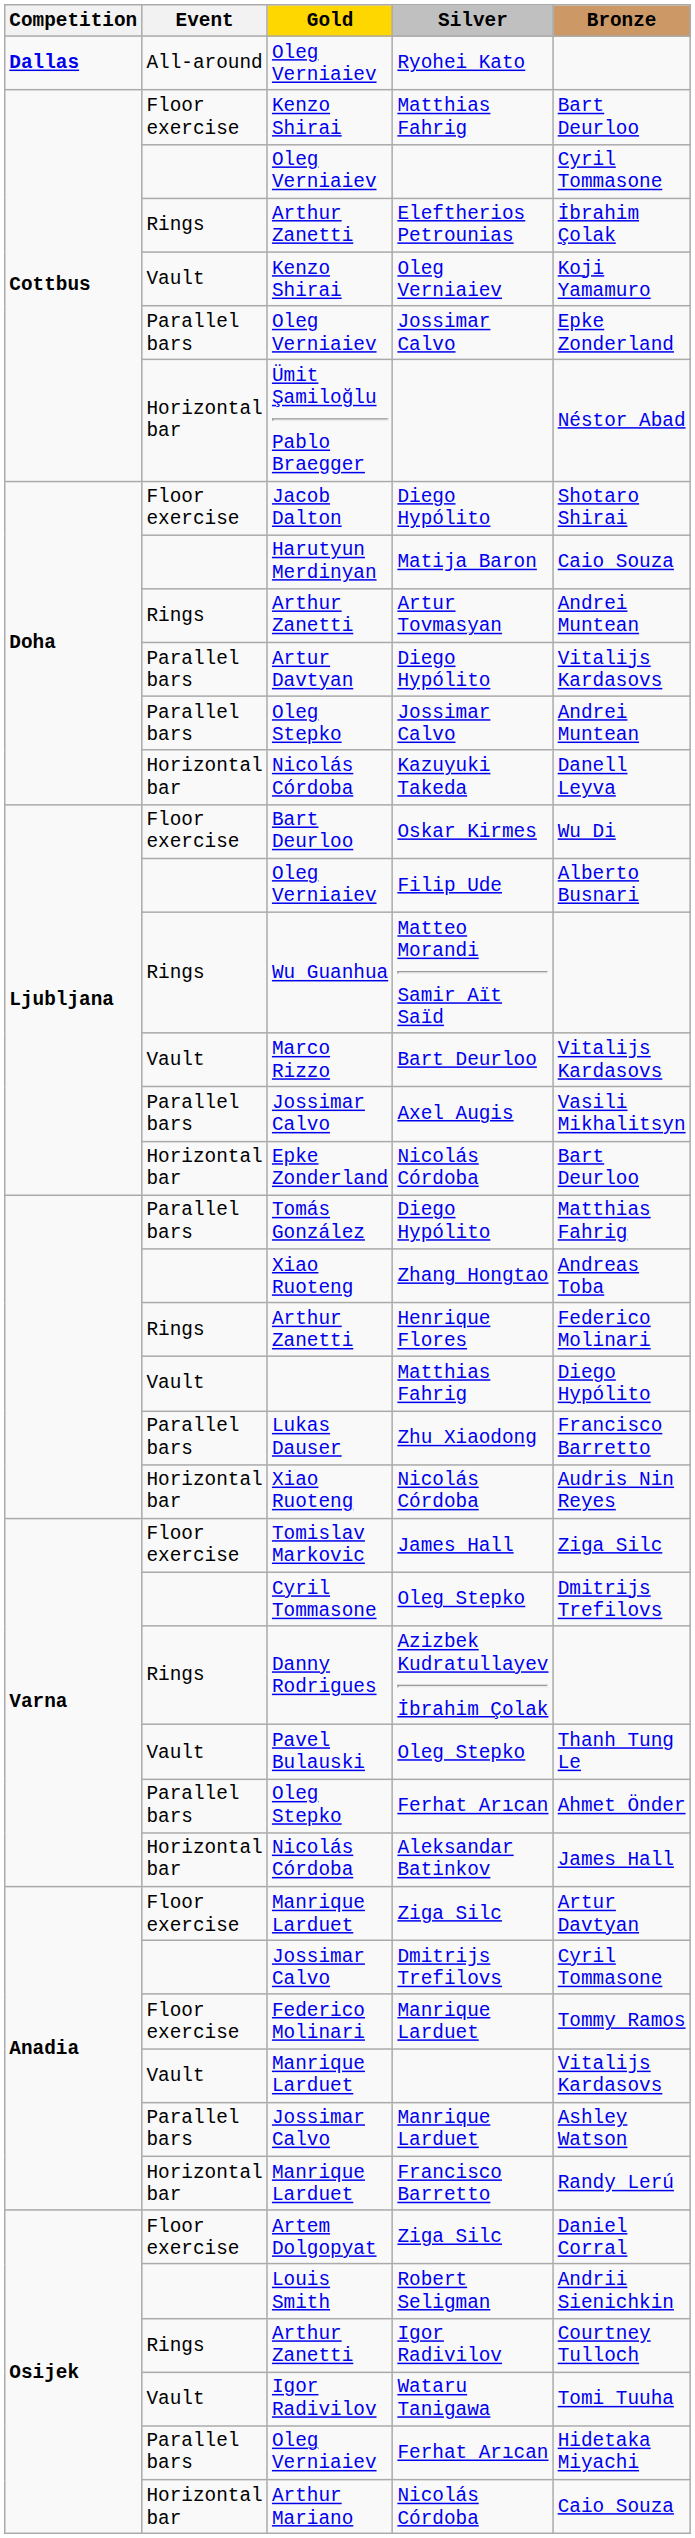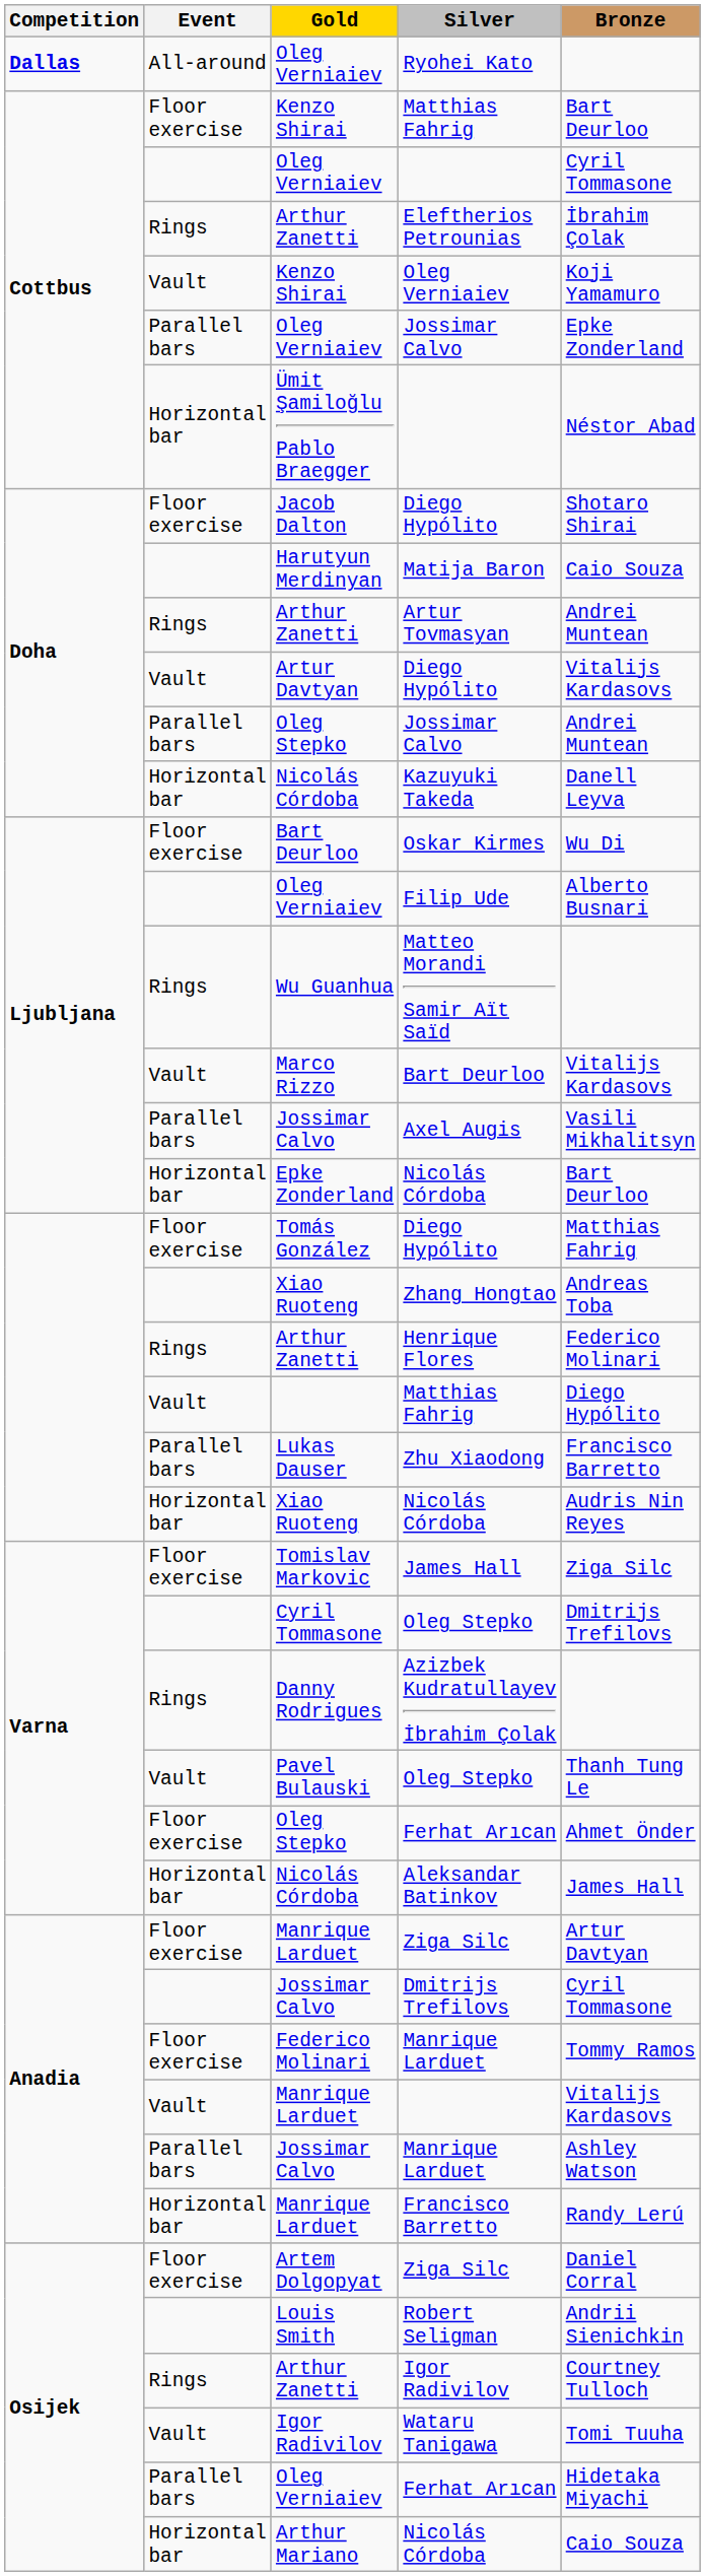 <table class="wikitable" style="width:70%;">
 <tr>
 <th style="text-align:center; width:5%;">Competition</th>
 <th style="text-align:center; width:5%;">Event</th>
 <td style="text-align:center; width:10%; background:gold;"><strong>Gold</strong></td>
 <td style="text-align:center; width:10%; background:silver;"><strong>Silver</strong></td>
 <td style="text-align:center; width:10%; background:#c96;"><strong>Bronze</strong></td>
 </tr>
 <tr>
 <td> <strong><a href='#'>Dallas</a></strong> </td>
 <td>All-around</td>
 <td> <a href='#'>Oleg Verniaiev</a></td>
 <td> <a href='#'>Ryohei Kato</a></td>
 <td></td>
 </tr>
 <tr>
 <td rowspan=6> <strong>Cottbus</strong> </td>
 <td>Floor exercise</td>
 <td> <a href='#'>Kenzo Shirai</a></td>
 <td> <a href='#'>Matthias Fahrig</a></td>
 <td> <a href='#'>Bart Deurloo</a></td>
 </tr>
 <tr>
 <td></td>
 <td> <a href='#'>Oleg Verniaiev</a></td>
 <td></td>
 <td> <a href='#'>Cyril Tommasone</a></td>
 </tr>
 <tr>
 <td>Rings</td>
 <td> <a href='#'>Arthur Zanetti</a></td>
 <td> <a href='#'>Eleftherios Petrounias</a></td>
 <td> <a href='#'>İbrahim Çolak</a></td>
 </tr>
 <tr>
 <td>Vault</td>
 <td> <a href='#'>Kenzo Shirai</a></td>
 <td> <a href='#'>Oleg Verniaiev</a></td>
 <td> <a href='#'>Koji Yamamuro</a></td>
 </tr>
 <tr>
 <td>Parallel bars</td>
 <td> <a href='#'>Oleg Verniaiev</a></td>
 <td> <a href='#'>Jossimar Calvo</a></td>
 <td> <a href='#'>Epke Zonderland</a></td>
 </tr>
 <tr>
 <td>Horizontal bar</td>
 <td> <a href='#'>Ümit Şamiloğlu</a> <hr>  <a href='#'>Pablo Braegger</a></td>
 <td></td>
 <td> <a href='#'>Néstor Abad</a></td>
 </tr>
 <tr>
 <td rowspan=6> <strong>Doha</strong> </td>
 <td>Floor exercise</td>
 <td> <a href='#'>Jacob Dalton</a></td>
 <td> <a href='#'>Diego Hypólito</a></td>
 <td> <a href='#'>Shotaro Shirai</a></td>
 </tr>
 <tr>
 <td></td>
 <td> <a href='#'>Harutyun Merdinyan</a></td>
 <td> <a href='#'>Matija Baron</a></td>
 <td> <a href='#'>Caio Souza</a></td>
 </tr>
 <tr>
 <td>Rings</td>
 <td> <a href='#'>Arthur Zanetti</a></td>
 <td> <a href='#'>Artur Tovmasyan</a></td>
 <td> <a href='#'>Andrei Muntean</a></td>
 </tr>
 <tr>
-<td>Parallel bars</td>
+<td>Vault</td>
 <td> <a href='#'>Artur Davtyan</a></td>
 <td> <a href='#'>Diego Hypólito</a></td>
 <td> <a href='#'>Vitalijs Kardasovs</a></td>
 </tr>
 <tr>
 <td>Parallel bars</td>
 <td> <a href='#'>Oleg Stepko</a></td>
 <td> <a href='#'>Jossimar Calvo</a></td>
 <td> <a href='#'>Andrei Muntean</a></td>
 </tr>
 <tr>
 <td>Horizontal bar</td>
 <td> <a href='#'>Nicolás Córdoba</a></td>
 <td> <a href='#'>Kazuyuki Takeda</a></td>
 <td> <a href='#'>Danell Leyva</a></td>
 </tr>
 <tr>
 <td rowspan=6> <strong>Ljubljana</strong>  </td>
 <td>Floor exercise</td>
 <td> <a href='#'>Bart Deurloo</a></td>
 <td> <a href='#'>Oskar Kirmes</a></td>
 <td> <a href='#'>Wu Di</a></td>
 </tr>
 <tr>
 <td></td>
 <td> <a href='#'>Oleg Verniaiev</a></td>
 <td> <a href='#'>Filip Ude</a></td>
 <td> <a href='#'>Alberto Busnari</a></td>
 </tr>
 <tr>
 <td>Rings</td>
 <td> <a href='#'>Wu Guanhua</a></td>
 <td> <a href='#'>Matteo Morandi</a> <hr>  <a href='#'>Samir Aït Saïd</a></td>
 <td></td>
 </tr>
 <tr>
 <td>Vault</td>
 <td> <a href='#'>Marco Rizzo</a></td>
 <td> <a href='#'>Bart Deurloo</a></td>
 <td> <a href='#'>Vitalijs Kardasovs</a></td>
 </tr>
 <tr>
 <td>Parallel bars</td>
 <td> <a href='#'>Jossimar Calvo</a></td>
 <td> <a href='#'>Axel Augis</a></td>
 <td> <a href='#'>Vasili Mikhalitsyn</a></td>
 </tr>
 <tr>
 <td>Horizontal bar</td>
 <td> <a href='#'>Epke Zonderland</a></td>
 <td> <a href='#'>Nicolás Córdoba</a></td>
 <td> <a href='#'>Bart Deurloo</a></td>
 </tr>
 <tr>
 <td rowspan=6></td>
-<td>Parallel bars</td>
+<td>Floor exercise</td>
 <td> <a href='#'>Tomás González</a></td>
 <td> <a href='#'>Diego Hypólito</a></td>
 <td> <a href='#'>Matthias Fahrig</a></td>
 </tr>
 <tr>
 <td></td>
 <td> <a href='#'>Xiao Ruoteng</a></td>
 <td> <a href='#'>Zhang Hongtao</a></td>
 <td> <a href='#'>Andreas Toba</a></td>
 </tr>
 <tr>
 <td>Rings</td>
 <td> <a href='#'>Arthur Zanetti</a></td>
 <td> <a href='#'>Henrique Flores</a></td>
 <td> <a href='#'>Federico Molinari</a></td>
 </tr>
 <tr>
 <td>Vault</td>
 <td></td>
 <td> <a href='#'>Matthias Fahrig</a></td>
 <td> <a href='#'>Diego Hypólito</a></td>
 </tr>
 <tr>
 <td>Parallel bars</td>
 <td> <a href='#'>Lukas Dauser</a></td>
 <td> <a href='#'>Zhu Xiaodong</a></td>
 <td> <a href='#'>Francisco Barretto</a></td>
 </tr>
 <tr>
 <td>Horizontal bar</td>
 <td> <a href='#'>Xiao Ruoteng</a></td>
 <td> <a href='#'>Nicolás Córdoba</a></td>
 <td> <a href='#'>Audris Nin Reyes</a></td>
 </tr>
 <tr>
 <td rowspan=6> <strong>Varna</strong> </td>
 <td>Floor exercise</td>
 <td> <a href='#'>Tomislav Markovic</a></td>
 <td> <a href='#'>James Hall</a></td>
 <td> <a href='#'>Ziga Silc</a></td>
 </tr>
 <tr>
 <td></td>
 <td> <a href='#'>Cyril Tommasone</a></td>
 <td> <a href='#'>Oleg Stepko</a></td>
 <td> <a href='#'>Dmitrijs Trefilovs</a></td>
 </tr>
 <tr>
 <td>Rings</td>
 <td> <a href='#'>Danny Rodrigues</a></td>
 <td> <a href='#'>Azizbek Kudratullayev</a> <hr>  <a href='#'>İbrahim Çolak</a></td>
 <td></td>
 </tr>
 <tr>
 <td>Vault</td>
 <td> <a href='#'>Pavel Bulauski</a></td>
 <td> <a href='#'>Oleg Stepko</a></td>
 <td> <a href='#'>Thanh Tung Le</a></td>
 </tr>
 <tr>
-<td>Parallel bars</td>
+<td>Floor exercise</td>
 <td> <a href='#'>Oleg Stepko</a></td>
 <td> <a href='#'>Ferhat Arıcan</a></td>
 <td> <a href='#'>Ahmet Önder</a></td>
 </tr>
 <tr>
 <td>Horizontal bar</td>
 <td> <a href='#'>Nicolás Córdoba</a></td>
 <td> <a href='#'>Aleksandar Batinkov</a></td>
 <td> <a href='#'>James Hall</a></td>
 </tr>
 <tr>
 <td rowspan=6> <strong>Anadia</strong> </td>
 <td>Floor exercise</td>
 <td> <a href='#'>Manrique Larduet</a></td>
 <td> <a href='#'>Ziga Silc</a></td>
 <td> <a href='#'>Artur Davtyan</a></td>
 </tr>
 <tr>
 <td></td>
 <td> <a href='#'>Jossimar Calvo</a></td>
 <td> <a href='#'>Dmitrijs Trefilovs</a></td>
 <td> <a href='#'>Cyril Tommasone</a></td>
 </tr>
 <tr>
 <td>Floor exercise</td>
 <td> <a href='#'>Federico Molinari</a></td>
 <td> <a href='#'>Manrique Larduet</a></td>
 <td> <a href='#'>Tommy Ramos</a></td>
 </tr>
 <tr>
 <td>Vault</td>
 <td> <a href='#'>Manrique Larduet</a></td>
 <td></td>
 <td> <a href='#'>Vitalijs Kardasovs</a></td>
 </tr>
 <tr>
 <td>Parallel bars</td>
 <td> <a href='#'>Jossimar Calvo</a></td>
 <td> <a href='#'>Manrique Larduet</a></td>
 <td> <a href='#'>Ashley Watson</a></td>
 </tr>
 <tr>
 <td>Horizontal bar</td>
 <td> <a href='#'>Manrique Larduet</a></td>
 <td> <a href='#'>Francisco Barretto</a></td>
 <td> <a href='#'>Randy Lerú</a></td>
 </tr>
 <tr>
 <td rowspan=6> <strong>Osijek</strong> </td>
 <td>Floor exercise</td>
 <td> <a href='#'>Artem Dolgopyat</a></td>
 <td> <a href='#'>Ziga Silc</a></td>
 <td> <a href='#'>Daniel Corral</a></td>
 </tr>
 <tr>
 <td></td>
 <td> <a href='#'>Louis Smith</a></td>
 <td> <a href='#'>Robert Seligman</a></td>
 <td> <a href='#'>Andrii Sienichkin</a></td>
 </tr>
 <tr>
 <td>Rings</td>
 <td> <a href='#'>Arthur Zanetti</a></td>
 <td> <a href='#'>Igor Radivilov</a></td>
 <td> <a href='#'>Courtney Tulloch</a></td>
 </tr>
 <tr>
 <td>Vault</td>
 <td> <a href='#'>Igor Radivilov</a></td>
 <td> <a href='#'>Wataru Tanigawa</a></td>
 <td> <a href='#'>Tomi Tuuha</a></td>
 </tr>
 <tr>
 <td>Parallel bars</td>
 <td> <a href='#'>Oleg Verniaiev</a></td>
 <td> <a href='#'>Ferhat Arıcan</a></td>
 <td> <a href='#'>Hidetaka Miyachi</a></td>
 </tr>
 <tr>
 <td>Horizontal bar</td>
 <td> <a href='#'>Arthur Mariano</a></td>
 <td> <a href='#'>Nicolás Córdoba</a></td>
 <td> <a href='#'>Caio Souza</a></td>
 </tr>
 </table>
